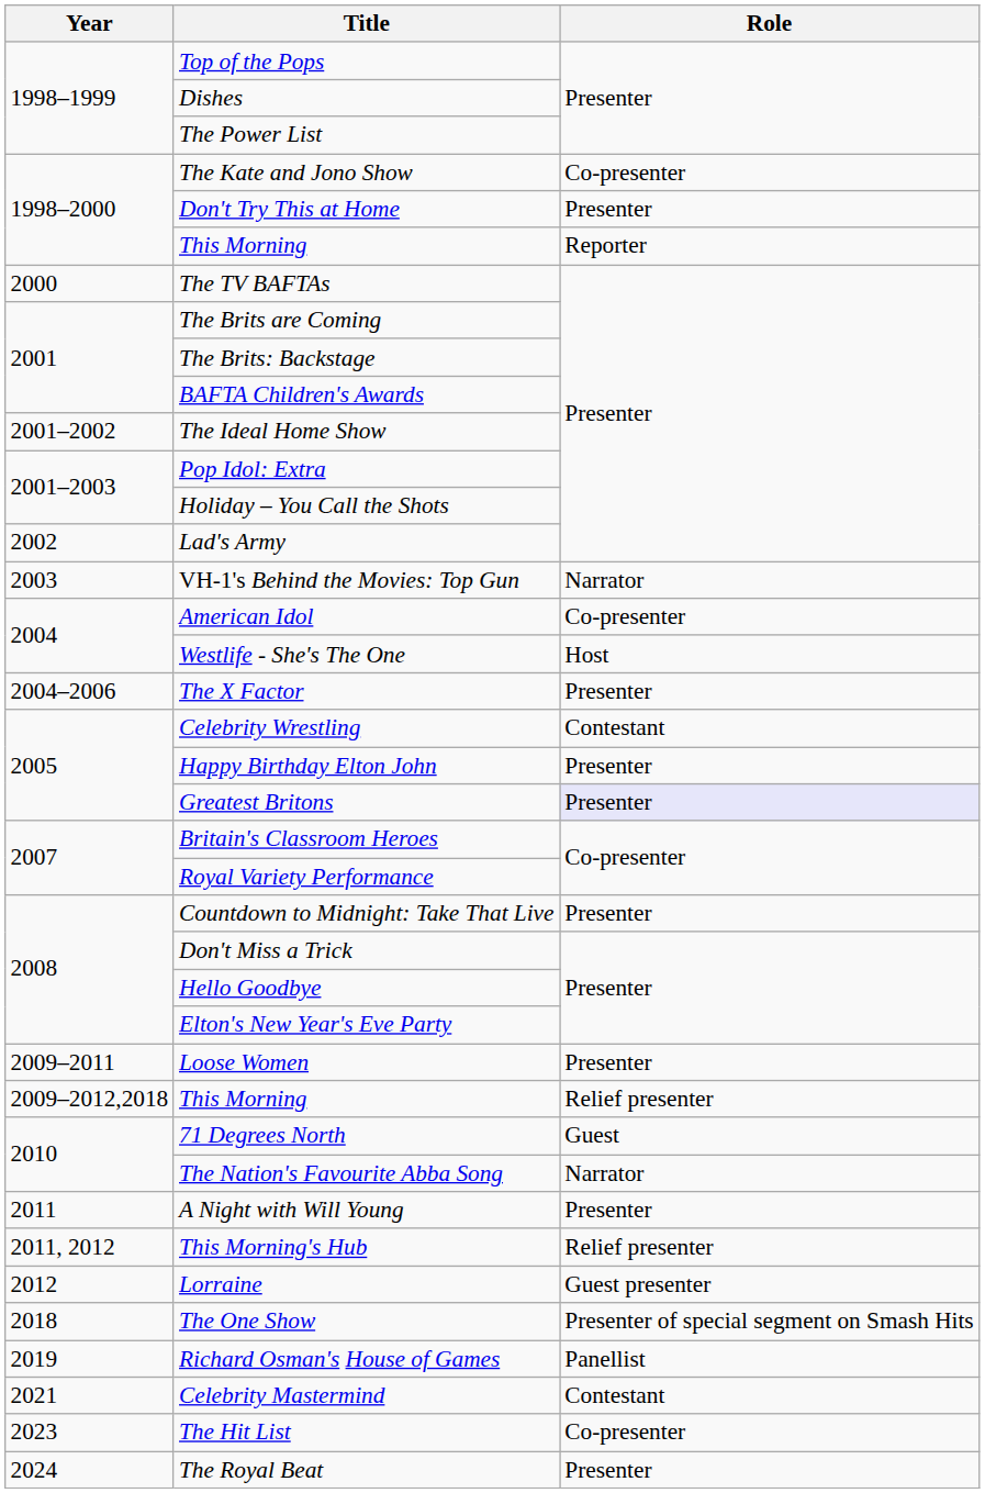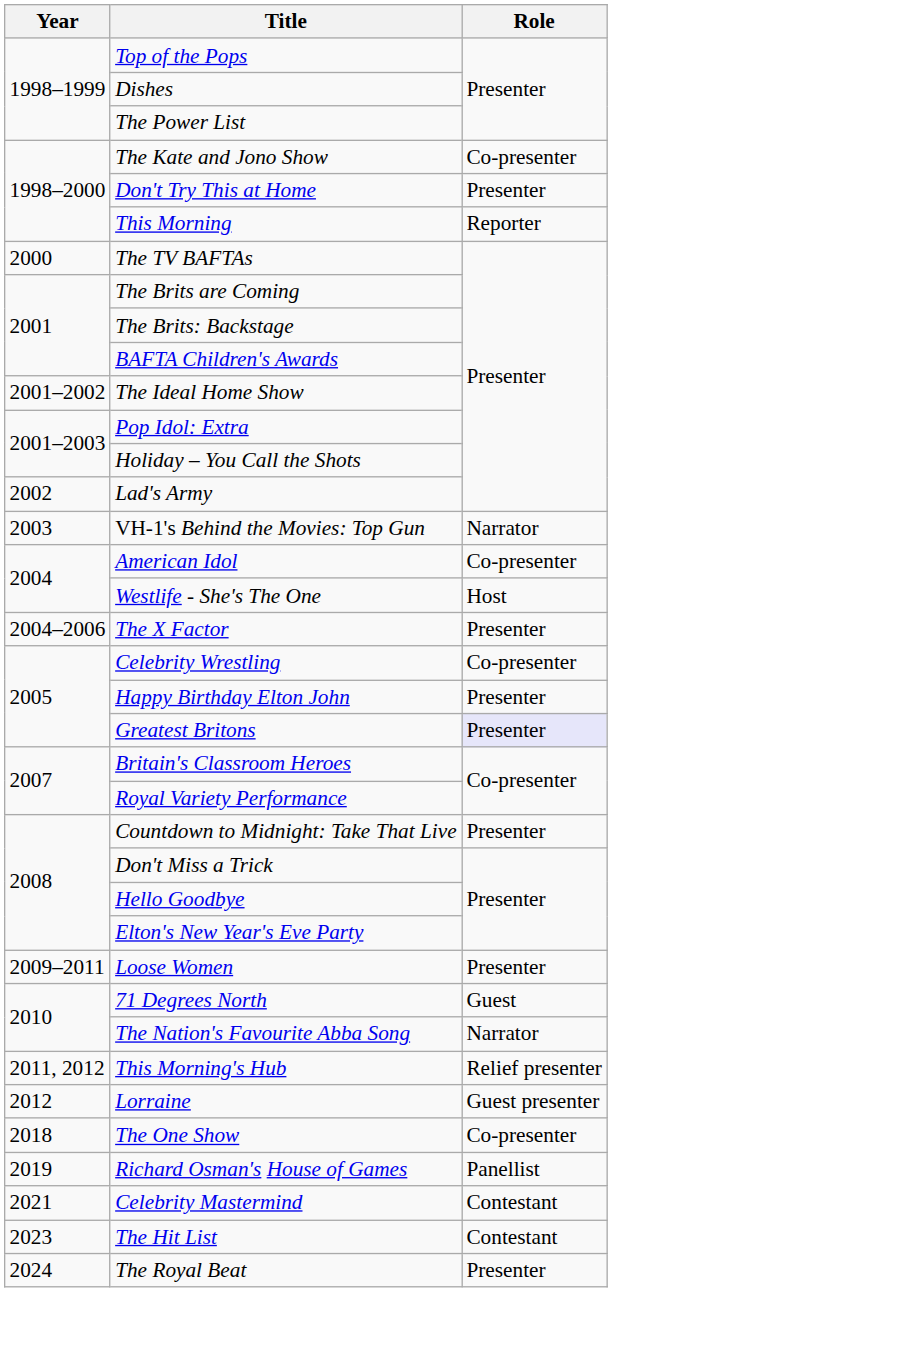 <table class="wikitable">
 <tr>
 <th>Year</th>
 <th>Title</th>
 <th>Role</th>
 </tr>
 <tr>
 <td rowspan=3>1998–1999</td>
 <td><em><a href='#'>Top of the Pops</a></em></td>
 <td rowspan="3">Presenter</td>
 </tr>
 <tr>
 <td><em>Dishes</em></td>
 </tr>
 <tr>
 <td><em>The Power List</em></td>
 </tr>
 <tr>
 <td rowspan=3>1998–2000</td>
 <td><em>The Kate and Jono Show</em></td>
 <td>Co-presenter</td>
 </tr>
 <tr>
 <td><em><a href='#'>Don't Try This at Home</a></em></td>
 <td>Presenter</td>
 </tr>
 <tr>
 <td><em><a href='#'>This Morning</a></em></td>
 <td>Reporter</td>
 </tr>
 <tr>
 <td>2000</td>
 <td><em>The TV BAFTAs</em></td>
 <td rowspan="8">Presenter</td>
 </tr>
 <tr>
 <td rowspan=3>2001</td>
 <td><em>The Brits are Coming</em></td>
 </tr>
 <tr>
 <td><em>The Brits: Backstage</em></td>
 </tr>
 <tr>
 <td><em><a href='#'>BAFTA Children's Awards</a></em></td>
 </tr>
 <tr>
 <td>2001–2002</td>
 <td><em>The Ideal Home Show</em></td>
 </tr>
 <tr>
 <td rowspan="2">2001–2003</td>
 <td><em><a href='#'>Pop Idol: Extra</a></em></td>
 </tr>
 <tr>
 <td><em>Holiday – You Call the Shots</em></td>
 </tr>
 <tr>
 <td>2002</td>
 <td><em>Lad's Army</em></td>
 </tr>
 <tr>
 <td>2003</td>
 <td>VH-1's <em>Behind the Movies:  Top Gun</em></td>
 <td>Narrator</td>
 </tr>
 <tr>
 <td rowspan="2">2004</td>
 <td><em><a href='#'>American Idol</a></em></td>
 <td>Co-presenter</td>
 </tr>
 <tr>
 <td><em><a href='#'>Westlife</a> - She's The One</em></td>
 <td>Host</td>
 </tr>
 <tr>
 <td>2004–2006</td>
 <td><em><a href='#'>The X Factor</a></em></td>
 <td>Presenter</td>
 </tr>
 <tr>
 <td rowspan=3>2005</td>
 <td><em><a href='#'>Celebrity Wrestling</a></em></td>
-<td>Contestant</td>
+<td>Co-presenter</td>
 </tr>
 <tr>
 <td><em><a href='#'>Happy Birthday Elton John</a></em></td>
 <td>Presenter</td>
 </tr>
 <tr>
 <td><em><a href='#'>Greatest Britons</a></em></td>
 <td style="background: lavender;">Presenter</td>
 </tr>
 <tr>
 <td rowspan=2>2007</td>
 <td><em><a href='#'>Britain's Classroom Heroes</a></em></td>
 <td rowspan="2">Co-presenter</td>
 </tr>
 <tr>
 <td><em><a href='#'>Royal Variety Performance</a></em></td>
 </tr>
 <tr>
 <td rowspan=4>2008</td>
 <td><em>Countdown to Midnight: Take That Live</em></td>
 <td>Presenter</td>
 </tr>
 <tr>
 <td><em>Don't Miss a Trick</em></td>
 <td rowspan="3">Presenter</td>
 </tr>
 <tr>
 <td><em><a href='#'>Hello Goodbye</a></em></td>
 </tr>
 <tr>
 <td><em><a href='#'>Elton's New Year's Eve Party</a></em></td>
 </tr>
 <tr>
 <td>2009–2011</td>
 <td><em><a href='#'>Loose Women</a></em></td>
 <td>Presenter</td>
 </tr>
 <tr>
-<td>2009–2012,2018</td>
-<td><em><a href='#'>This Morning</a></em></td>
-<td>Relief presenter</td>
-</tr>
-<tr>
 <td rowspan=2>2010</td>
 <td><em><a href='#'>71 Degrees North</a></em></td>
 <td>Guest</td>
 </tr>
 <tr>
 <td><em><a href='#'>The Nation's Favourite Abba Song</a></em></td>
 <td>Narrator</td>
-</tr>
-<tr>
-<td>2011</td>
-<td><em>A Night with Will Young</em></td>
-<td>Presenter</td>
 </tr>
 <tr>
 <td>2011, 2012</td>
 <td><em><a href='#'>This Morning's Hub</a></em></td>
 <td>Relief presenter</td>
 </tr>
 <tr>
 <td>2012</td>
 <td><em><a href='#'>Lorraine</a></em></td>
 <td>Guest presenter</td>
 </tr>
 <tr>
 <td>2018</td>
 <td><em><a href='#'>The One Show</a></em></td>
-<td>Presenter of special segment on Smash Hits</td>
+<td>Co-presenter</td>
 </tr>
 <tr>
 <td>2019</td>
 <td><em><a href='#'>Richard Osman's</a> <a href='#'>House of Games</a></em></td>
 <td>Panellist</td>
 </tr>
 <tr>
 <td>2021</td>
 <td><em><a href='#'>Celebrity Mastermind</a></em></td>
 <td>Contestant</td>
 </tr>
 <tr>
 <td>2023</td>
 <td><em><a href='#'>The Hit List</a></em></td>
-<td>Co-presenter</td>
+<td>Contestant</td>
 </tr>
 <tr>
 <td>2024</td>
 <td><em>The Royal Beat</em></td>
 <td>Presenter</td>
 </tr>
 </table>
